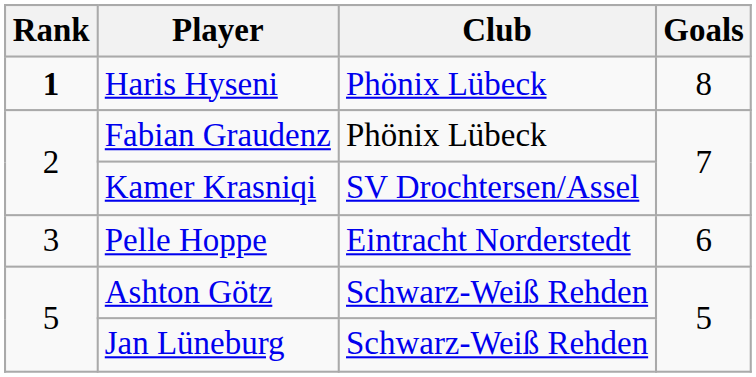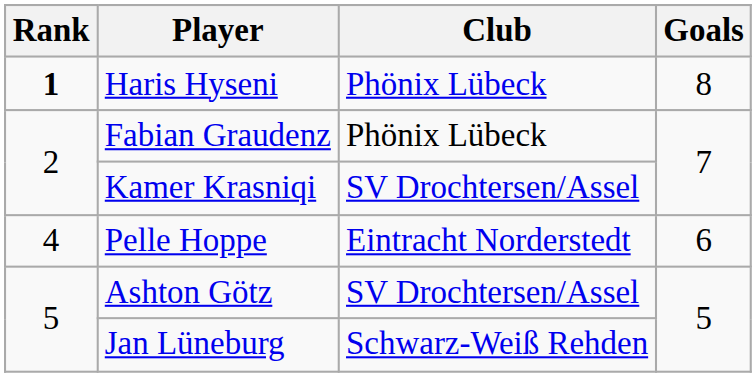 <table class="wikitable" style="text-align: center;">
 <tr>
 <th>Rank</th>
 <th>Player</th>
 <th>Club</th>
 <th>Goals</th>
 </tr>
 <tr>
 <td><strong>1</strong></td>
 <td align="left"> <a href='#'>Haris Hyseni</a></td>
 <td align="left"><a href='#'>Phönix Lübeck</a></td>
 <td>8</td>
 </tr>
 <tr>
 <td rowspan=2>2</td>
 <td align="left"> <a href='#'>Fabian Graudenz</a></td>
 <td align="left">Phönix Lübeck</td>
 <td rowspan=2>7</td>
 </tr>
 <tr>
 <td align="left"> <a href='#'>Kamer Krasniqi</a></td>
 <td align="left"><a href='#'>SV Drochtersen/Assel</a></td>
 </tr>
 <tr>
-<td>3</td>
+<td>4</td>
 <td align="left"> <a href='#'>Pelle Hoppe</a></td>
 <td align="left"><a href='#'>Eintracht Norderstedt</a></td>
 <td>6</td>
 </tr>
 <tr>
 <td rowspan=2>5</td>
 <td align="left"> <a href='#'>Ashton Götz</a></td>
-<td align="left"><a href='#'>Schwarz-Weiß Rehden</a></td>
+<td align="left"><a href='#'>SV Drochtersen/Assel</a></td>
 <td rowspan=2>5</td>
 </tr>
 <tr>
 <td align="left"> <a href='#'>Jan Lüneburg</a></td>
 <td align="left"><a href='#'>Schwarz-Weiß Rehden</a></td>
 </tr>
 </table>
